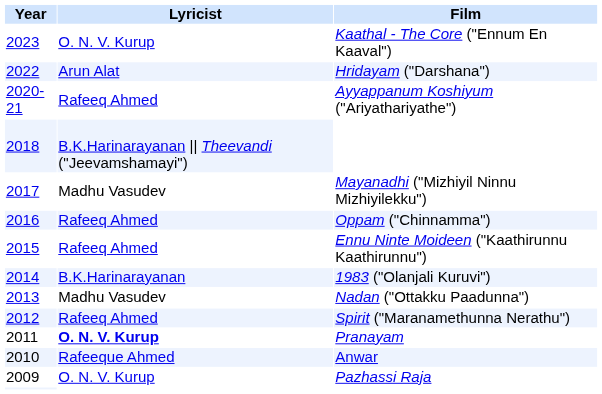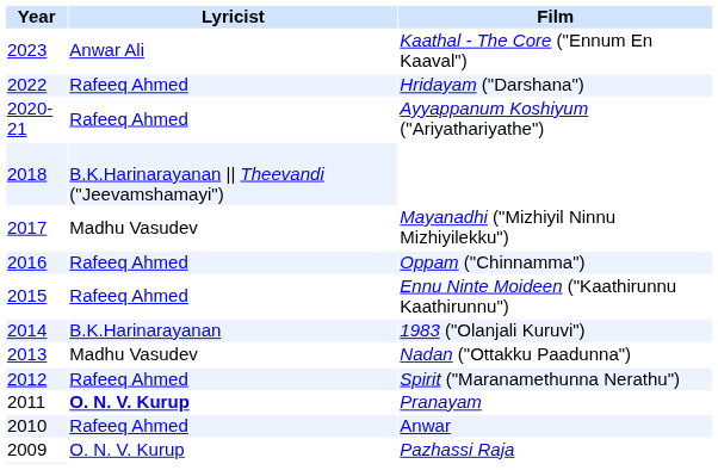 <table cellspacing="1" cellpadding="1" border="0" width="50%">
 <tr bgcolor="#d1e4fd">
 <th>Year</th>
 <th>Lyricist</th>
 <th>Film</th>
 </tr>
 <tr>
 <td><a href='#'>2023</a></td>
-<td><a href='#'>O. N. V. Kurup</a></td>
+<td><a href='#'>Anwar Ali</a></td>
 <td><em><a href='#'>Kaathal - The Core</a></em> ("Ennum En Kaaval")</td>
 </tr>
 <tr>
 </tr>
 <tr bgcolor=#edf3fe>
 <td><a href='#'>2022</a></td>
-<td><a href='#'>Arun Alat</a></td>
+<td><a href='#'>Rafeeq Ahmed</a></td>
 <td><em><a href='#'>Hridayam</a></em> ("Darshana")</td>
 </tr>
 <tr>
 <td><a href='#'>2020-21</a></td>
 <td><a href='#'>Rafeeq Ahmed</a></td>
 <td><em><a href='#'>Ayyappanum Koshiyum</a></em> ("Ariyathariyathe")</td>
 </tr>
 <tr>
 </tr>
 <tr bgcolor=#edf3fe>
 <td><a href='#'>2018</a></td>
 <td><br><a href='#'>B.K.Harinarayanan</a> || <em><a href='#'>Theevandi</a></em> ("Jeevamshamayi")</td>
 </tr>
 <tr>
 <td><a href='#'>2017</a></td>
 <td>Madhu Vasudev</td>
 <td><em><a href='#'>Mayanadhi</a></em> ("Mizhiyil Ninnu Mizhiyilekku") </td>
 </tr>
 <tr>
 </tr>
 <tr bgcolor=#edf3fe>
 <td><a href='#'>2016</a></td>
 <td><a href='#'>Rafeeq Ahmed</a></td>
 <td><em><a href='#'>Oppam</a></em> ("Chinnamma")</td>
 </tr>
 <tr>
 <td><a href='#'>2015</a></td>
 <td><a href='#'>Rafeeq Ahmed</a></td>
 <td><em><a href='#'>Ennu Ninte Moideen</a></em> ("Kaathirunnu Kaathirunnu") </td>
 </tr>
 <tr>
 </tr>
 <tr bgcolor=#edf3fe>
 <td><a href='#'>2014</a></td>
 <td><a href='#'>B.K.Harinarayanan</a></td>
 <td><em><a href='#'>1983</a></em> ("Olanjali Kuruvi") </td>
 </tr>
 <tr>
 <td><a href='#'>2013</a></td>
 <td>Madhu Vasudev</td>
 <td><em><a href='#'>Nadan</a></em> ("Ottakku Paadunna") </td>
 </tr>
 <tr>
 </tr>
 <tr bgcolor=#edf3fe>
 <td><a href='#'>2012</a></td>
 <td><a href='#'>Rafeeq Ahmed</a></td>
 <td><em><a href='#'>Spirit</a></em> ("Maranamethunna Nerathu")</td>
 </tr>
 <tr>
 <td>2011</td>
 <td><strong><a href='#'>O. N. V. Kurup</a></strong></td>
 <td><em><a href='#'>Pranayam</a></em></td>
 </tr>
 <tr bgcolor=#edf3fe>
 <td>2010</td>
-<td><a href='#'>Rafeeque Ahmed</a></td>
+<td><a href='#'>Rafeeq Ahmed</a></td>
 <td><a href='#'>Anwar</a></td>
 </tr>
 <tr>
 <td>2009</td>
 <td><a href='#'>O. N. V. Kurup</a></td>
 <td><em><a href='#'>Pazhassi Raja</a></em></td>
 </tr>
 <tr bgcolor=#edf3fe>
 <td></td>
 </tr>
 </table>
